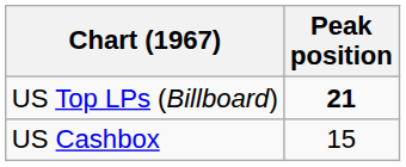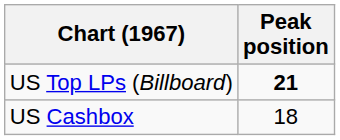 <table class="wikitable">
 <tr>
 <th>Chart (1967)</th>
 <th>Peak<br>position</th>
 </tr>
 <tr>
 <td>US <a href='#'>Top LPs</a> (<em>Billboard</em>)</td>
 <td align="center"><strong>21</strong></td>
 </tr>
 <tr>
 <td>US <a href='#'>Cashbox</a></td>
-<td align="center">15</td>
+<td align="center">18</td>
 </tr>
 </table>
